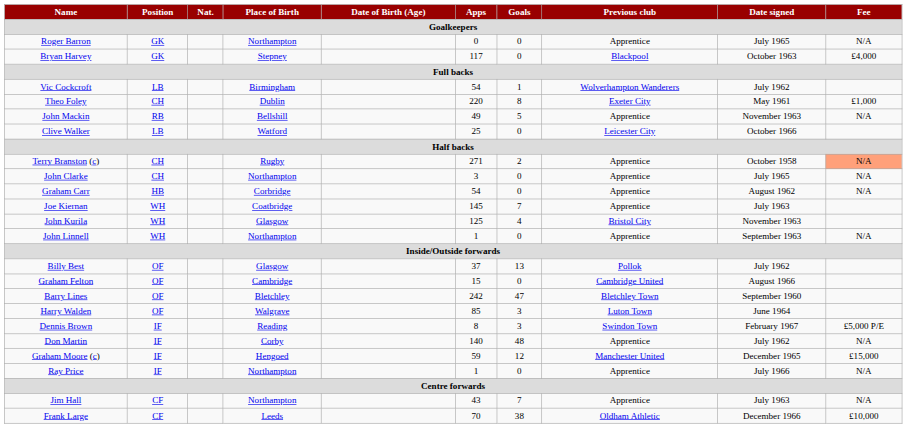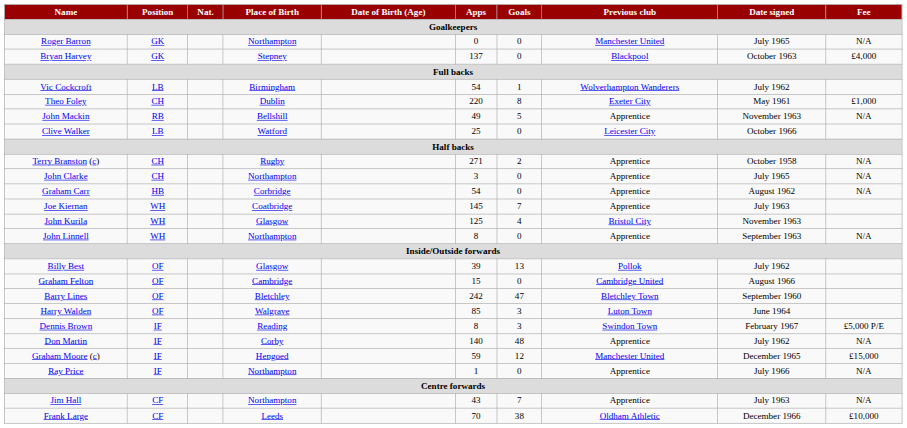 <table class="wikitable" style="text-align:center; font-size:90%; width:90%;">
 <tr>
 <th style="background:#900; color:#FFF; text-align:center;">Name</th>
 <th style="background:#900; color:#FFF; text-align:center;">Position</th>
 <th style="background:#900; color:#FFF; text-align:center;">Nat.</th>
 <th style="background:#900; color:#FFF; text-align:center;">Place of Birth</th>
 <th style="background:#900; color:#FFF; text-align:center;">Date of Birth (Age)</th>
 <th style="background:#900; color:#FFF; text-align:center;">Apps</th>
 <th style="background:#900; color:#FFF; text-align:center;">Goals</th>
 <th style="background:#900; color:#FFF; text-align:center;">Previous club</th>
 <th style="background:#900; color:#FFF; text-align:center;">Date signed</th>
 <th style="background:#900; color:#FFF; text-align:center;">Fee</th>
 </tr>
 <tr>
 <th colspan="12" style="background:#dcdcdc; text-align:center;">Goalkeepers</th>
 </tr>
 <tr>
 <td><a href='#'>Roger Barron</a></td>
 <td><a href='#'>GK</a></td>
 <td></td>
 <td><a href='#'>Northampton</a></td>
 <td></td>
 <td>0</td>
 <td>0</td>
-<td>Apprentice</td>
+<td><a href='#'>Manchester United</a></td>
 <td>July 1965</td>
 <td>N/A</td>
 </tr>
 <tr>
 <td><a href='#'>Bryan Harvey</a></td>
 <td><a href='#'>GK</a></td>
 <td></td>
 <td><a href='#'>Stepney</a></td>
 <td></td>
-<td>117</td>
+<td>137</td>
 <td>0</td>
 <td><a href='#'>Blackpool</a></td>
 <td>October 1963</td>
 <td>£4,000</td>
 </tr>
 <tr>
 <th colspan="12" style="background:#dcdcdc; text-align:center;">Full backs</th>
 </tr>
 <tr>
 <td><a href='#'>Vic Cockcroft</a></td>
 <td><a href='#'>LB</a></td>
 <td></td>
 <td><a href='#'>Birmingham</a></td>
 <td></td>
 <td>54</td>
 <td>1</td>
 <td><a href='#'>Wolverhampton Wanderers</a></td>
 <td>July 1962</td>
 <td></td>
 </tr>
 <tr>
 <td><a href='#'>Theo Foley</a></td>
 <td><a href='#'>CH</a></td>
 <td></td>
 <td><a href='#'>Dublin</a></td>
 <td></td>
 <td>220</td>
 <td>8</td>
 <td><a href='#'>Exeter City</a></td>
 <td>May 1961</td>
 <td>£1,000</td>
 </tr>
 <tr>
 <td><a href='#'>John Mackin</a></td>
 <td><a href='#'>RB</a></td>
 <td></td>
 <td><a href='#'>Bellshill</a></td>
 <td></td>
 <td>49</td>
 <td>5</td>
 <td>Apprentice</td>
 <td>November 1963</td>
 <td>N/A</td>
 </tr>
 <tr>
 <td><a href='#'>Clive Walker</a></td>
 <td><a href='#'>LB</a></td>
 <td></td>
 <td><a href='#'>Watford</a></td>
 <td></td>
 <td>25</td>
 <td>0</td>
 <td><a href='#'>Leicester City</a></td>
 <td>October 1966</td>
 <td></td>
 </tr>
 <tr>
 <th colspan="12" style="background:#dcdcdc; text-align:center;">Half backs</th>
 </tr>
 <tr>
 <td><a href='#'>Terry Branston</a> (<a href='#'>c</a>)</td>
 <td><a href='#'>CH</a></td>
 <td></td>
 <td><a href='#'>Rugby</a></td>
 <td></td>
 <td>271</td>
 <td>2</td>
 <td>Apprentice</td>
 <td>October 1958</td>
-<td style="background: lightsalmon;">N/A</td>
+<td>N/A</td>
 </tr>
 <tr>
 <td><a href='#'>John Clarke</a></td>
 <td><a href='#'>CH</a></td>
 <td></td>
 <td><a href='#'>Northampton</a></td>
 <td></td>
 <td>3</td>
 <td>0</td>
 <td>Apprentice</td>
 <td>July 1965</td>
 <td>N/A</td>
 </tr>
 <tr>
 <td><a href='#'>Graham Carr</a></td>
 <td><a href='#'>HB</a></td>
 <td></td>
 <td><a href='#'>Corbridge</a></td>
 <td></td>
 <td>54</td>
 <td>0</td>
 <td>Apprentice</td>
 <td>August 1962</td>
 <td>N/A</td>
 </tr>
 <tr>
 <td><a href='#'>Joe Kiernan</a></td>
 <td><a href='#'>WH</a></td>
 <td></td>
 <td><a href='#'>Coatbridge</a></td>
 <td></td>
 <td>145</td>
 <td>7</td>
 <td>Apprentice</td>
 <td>July 1963</td>
 <td></td>
 </tr>
 <tr>
 <td><a href='#'>John Kurila</a></td>
 <td><a href='#'>WH</a></td>
 <td></td>
 <td><a href='#'>Glasgow</a></td>
 <td></td>
 <td>125</td>
 <td>4</td>
 <td><a href='#'>Bristol City</a></td>
 <td>November 1963</td>
 <td></td>
 </tr>
 <tr>
 <td><a href='#'>John Linnell</a></td>
 <td><a href='#'>WH</a></td>
 <td></td>
 <td><a href='#'>Northampton</a></td>
 <td></td>
-<td>1</td>
+<td>8</td>
 <td>0</td>
 <td>Apprentice</td>
 <td>September 1963</td>
 <td>N/A</td>
 </tr>
 <tr>
 <th colspan="12" style="background:#dcdcdc; text-align:center;">Inside/Outside forwards</th>
 </tr>
 <tr>
 <td><a href='#'>Billy Best</a></td>
 <td><a href='#'>OF</a></td>
 <td></td>
 <td><a href='#'>Glasgow</a></td>
 <td></td>
-<td>37</td>
+<td>39</td>
 <td>13</td>
 <td><a href='#'>Pollok</a></td>
 <td>July 1962</td>
 <td></td>
 </tr>
 <tr>
 <td><a href='#'>Graham Felton</a></td>
 <td><a href='#'>OF</a></td>
 <td></td>
 <td><a href='#'>Cambridge</a></td>
 <td></td>
 <td>15</td>
 <td>0</td>
 <td><a href='#'>Cambridge United</a></td>
 <td>August 1966</td>
 <td></td>
 </tr>
 <tr>
 <td><a href='#'>Barry Lines</a></td>
 <td><a href='#'>OF</a></td>
 <td></td>
 <td><a href='#'>Bletchley</a></td>
 <td></td>
 <td>242</td>
 <td>47</td>
 <td><a href='#'>Bletchley Town</a></td>
 <td>September 1960</td>
 <td></td>
 </tr>
 <tr>
 <td><a href='#'>Harry Walden</a></td>
 <td><a href='#'>OF</a></td>
 <td></td>
 <td><a href='#'>Walgrave</a></td>
 <td></td>
 <td>85</td>
 <td>3</td>
 <td><a href='#'>Luton Town</a></td>
 <td>June 1964</td>
 <td></td>
 </tr>
 <tr>
 <td><a href='#'>Dennis Brown</a></td>
 <td><a href='#'>IF</a></td>
 <td></td>
 <td><a href='#'>Reading</a></td>
 <td></td>
 <td>8</td>
 <td>3</td>
 <td><a href='#'>Swindon Town</a></td>
 <td>February 1967</td>
 <td>£5,000 P/E</td>
 </tr>
 <tr>
 <td><a href='#'>Don Martin</a></td>
 <td><a href='#'>IF</a></td>
 <td></td>
 <td><a href='#'>Corby</a></td>
 <td></td>
 <td>140</td>
 <td>48</td>
 <td>Apprentice</td>
 <td>July 1962</td>
 <td>N/A</td>
 </tr>
 <tr>
 <td><a href='#'>Graham Moore</a> (<a href='#'>c</a>)</td>
 <td><a href='#'>IF</a></td>
 <td></td>
 <td><a href='#'>Hengoed</a></td>
 <td></td>
 <td>59</td>
 <td>12</td>
 <td><a href='#'>Manchester United</a></td>
 <td>December 1965</td>
 <td>£15,000</td>
 </tr>
 <tr>
 <td><a href='#'>Ray Price</a></td>
 <td><a href='#'>IF</a></td>
 <td></td>
 <td><a href='#'>Northampton</a></td>
 <td></td>
 <td>1</td>
 <td>0</td>
 <td>Apprentice</td>
 <td>July 1966</td>
 <td>N/A</td>
 </tr>
 <tr>
 <th colspan="12" style="background:#dcdcdc; text-align:center;">Centre forwards</th>
 </tr>
 <tr>
 <td><a href='#'>Jim Hall</a></td>
 <td><a href='#'>CF</a></td>
 <td></td>
 <td><a href='#'>Northampton</a></td>
 <td></td>
 <td>43</td>
 <td>7</td>
 <td>Apprentice</td>
 <td>July 1963</td>
 <td>N/A</td>
 </tr>
 <tr>
 <td><a href='#'>Frank Large</a></td>
 <td><a href='#'>CF</a></td>
 <td></td>
 <td><a href='#'>Leeds</a></td>
 <td></td>
 <td>70</td>
 <td>38</td>
 <td><a href='#'>Oldham Athletic</a></td>
 <td>December 1966</td>
 <td>£10,000</td>
 </tr>
 </table>
